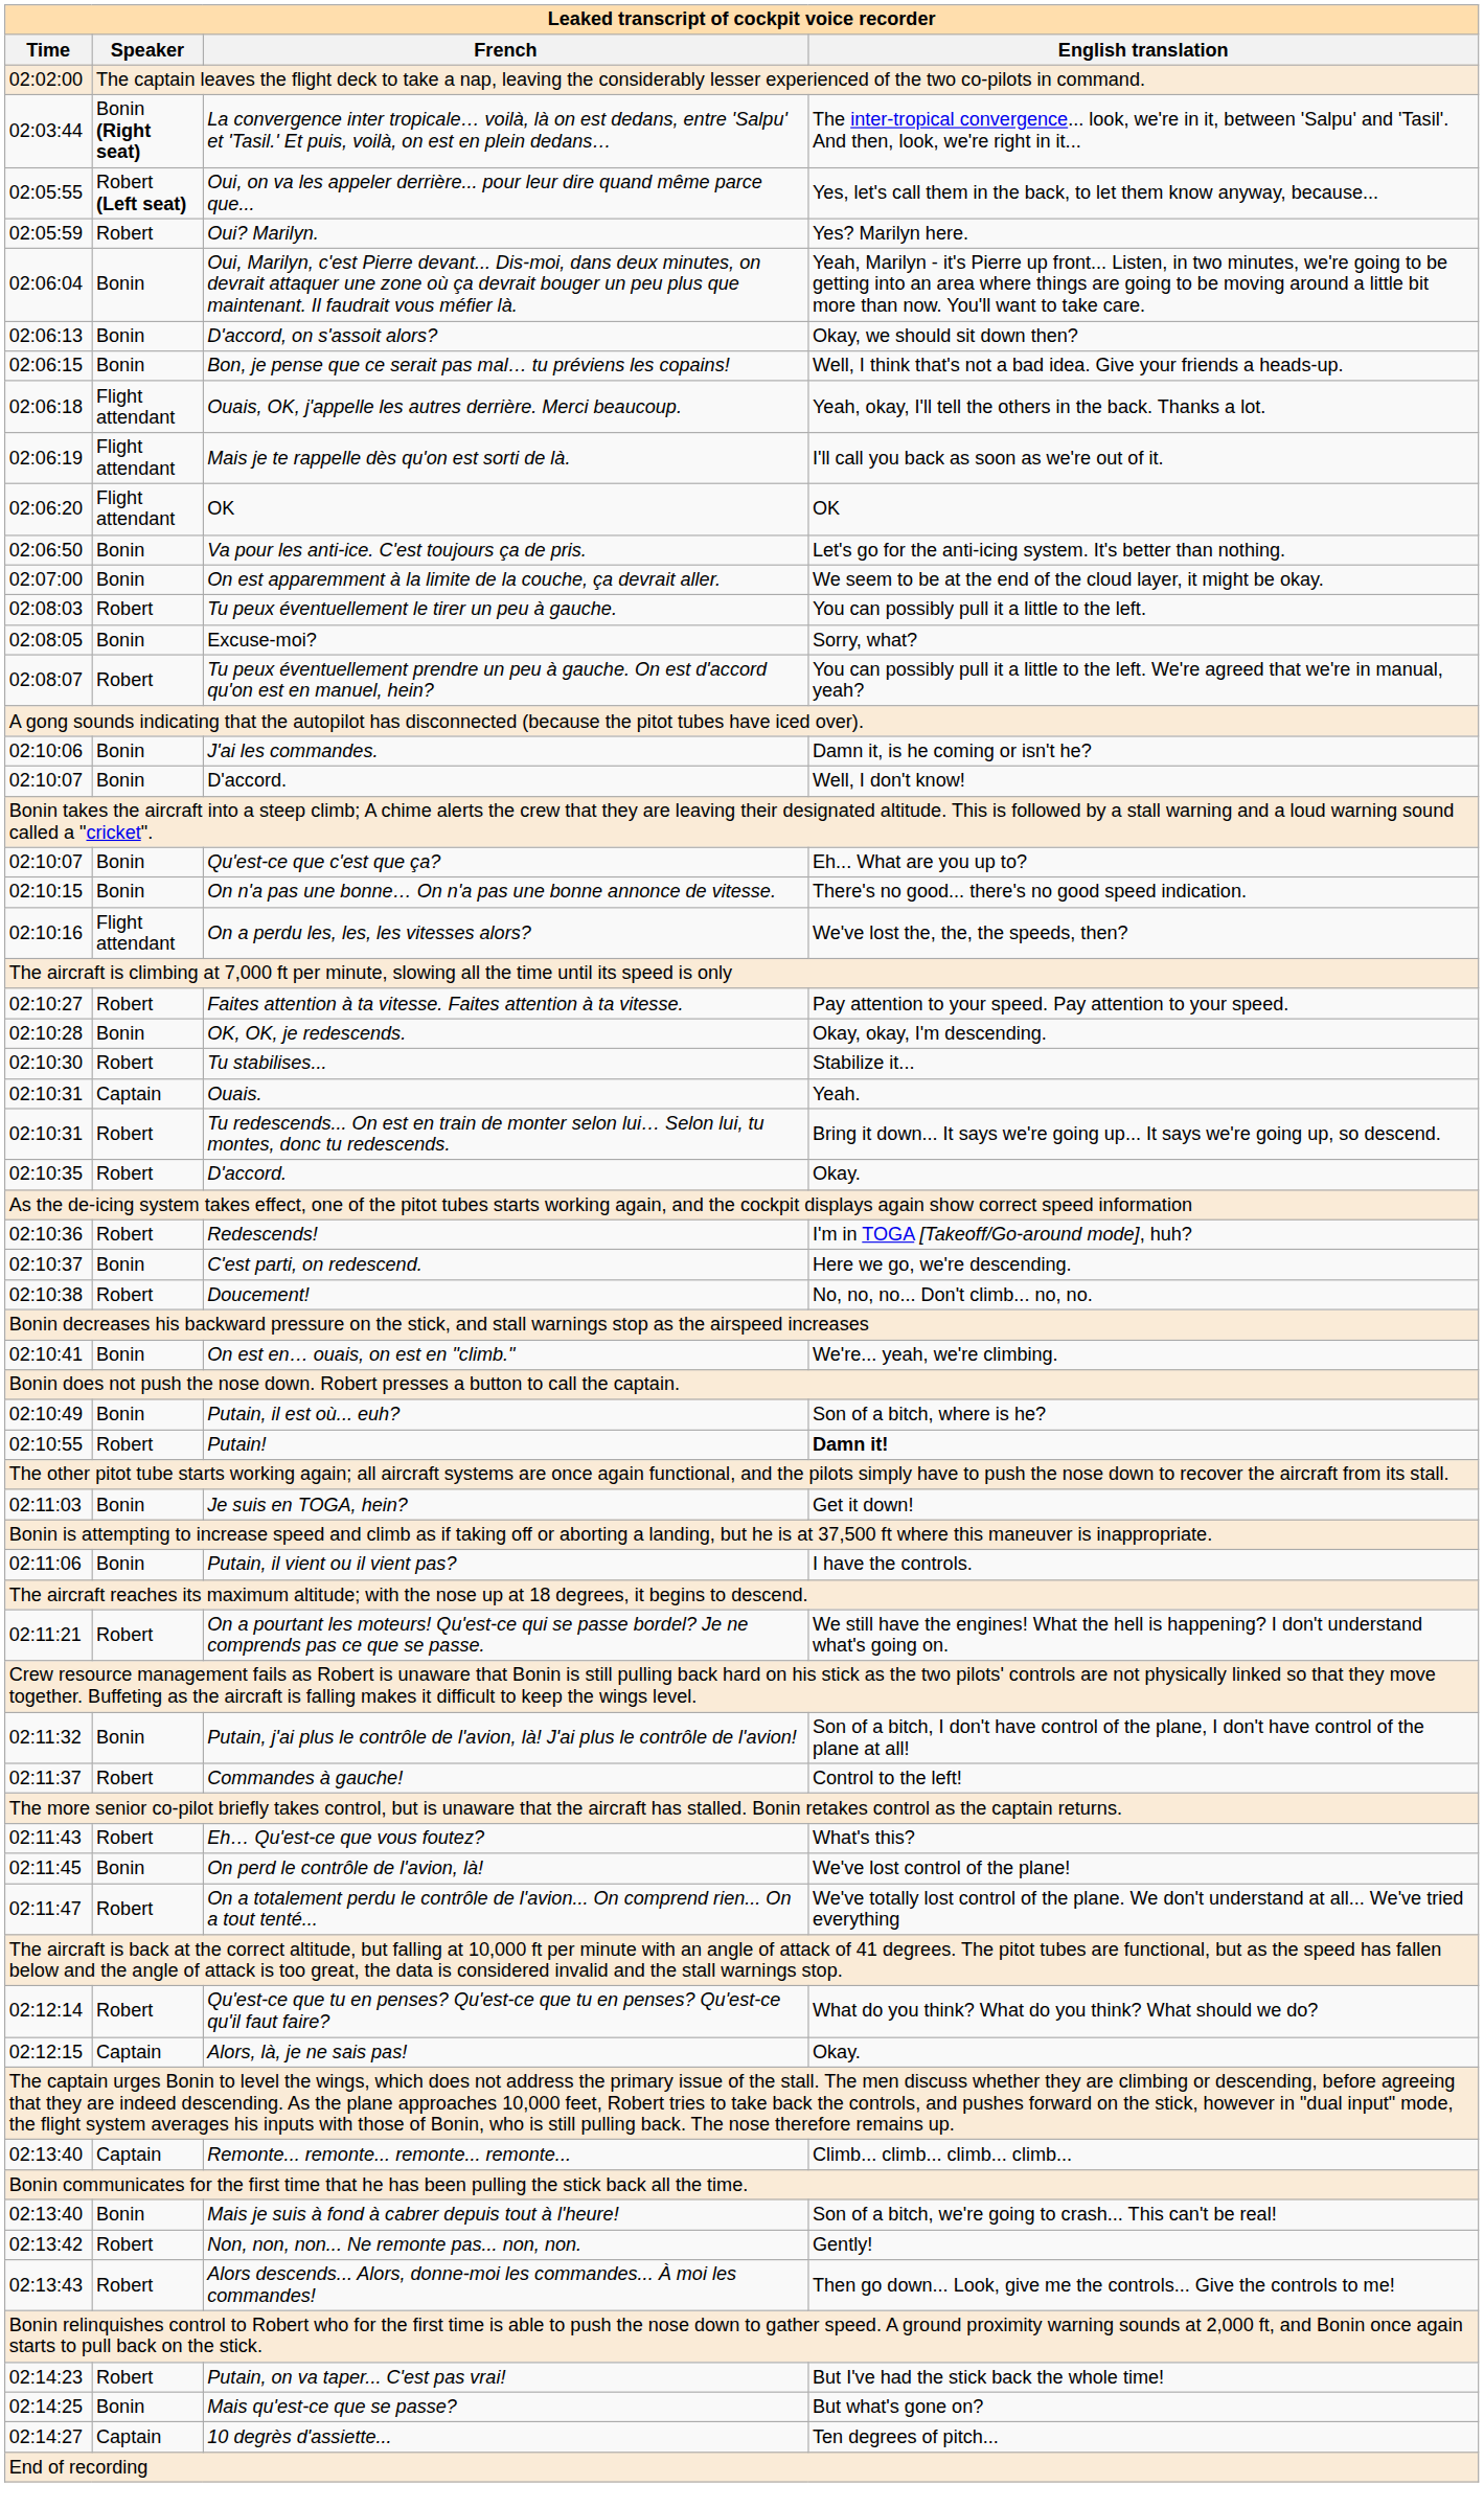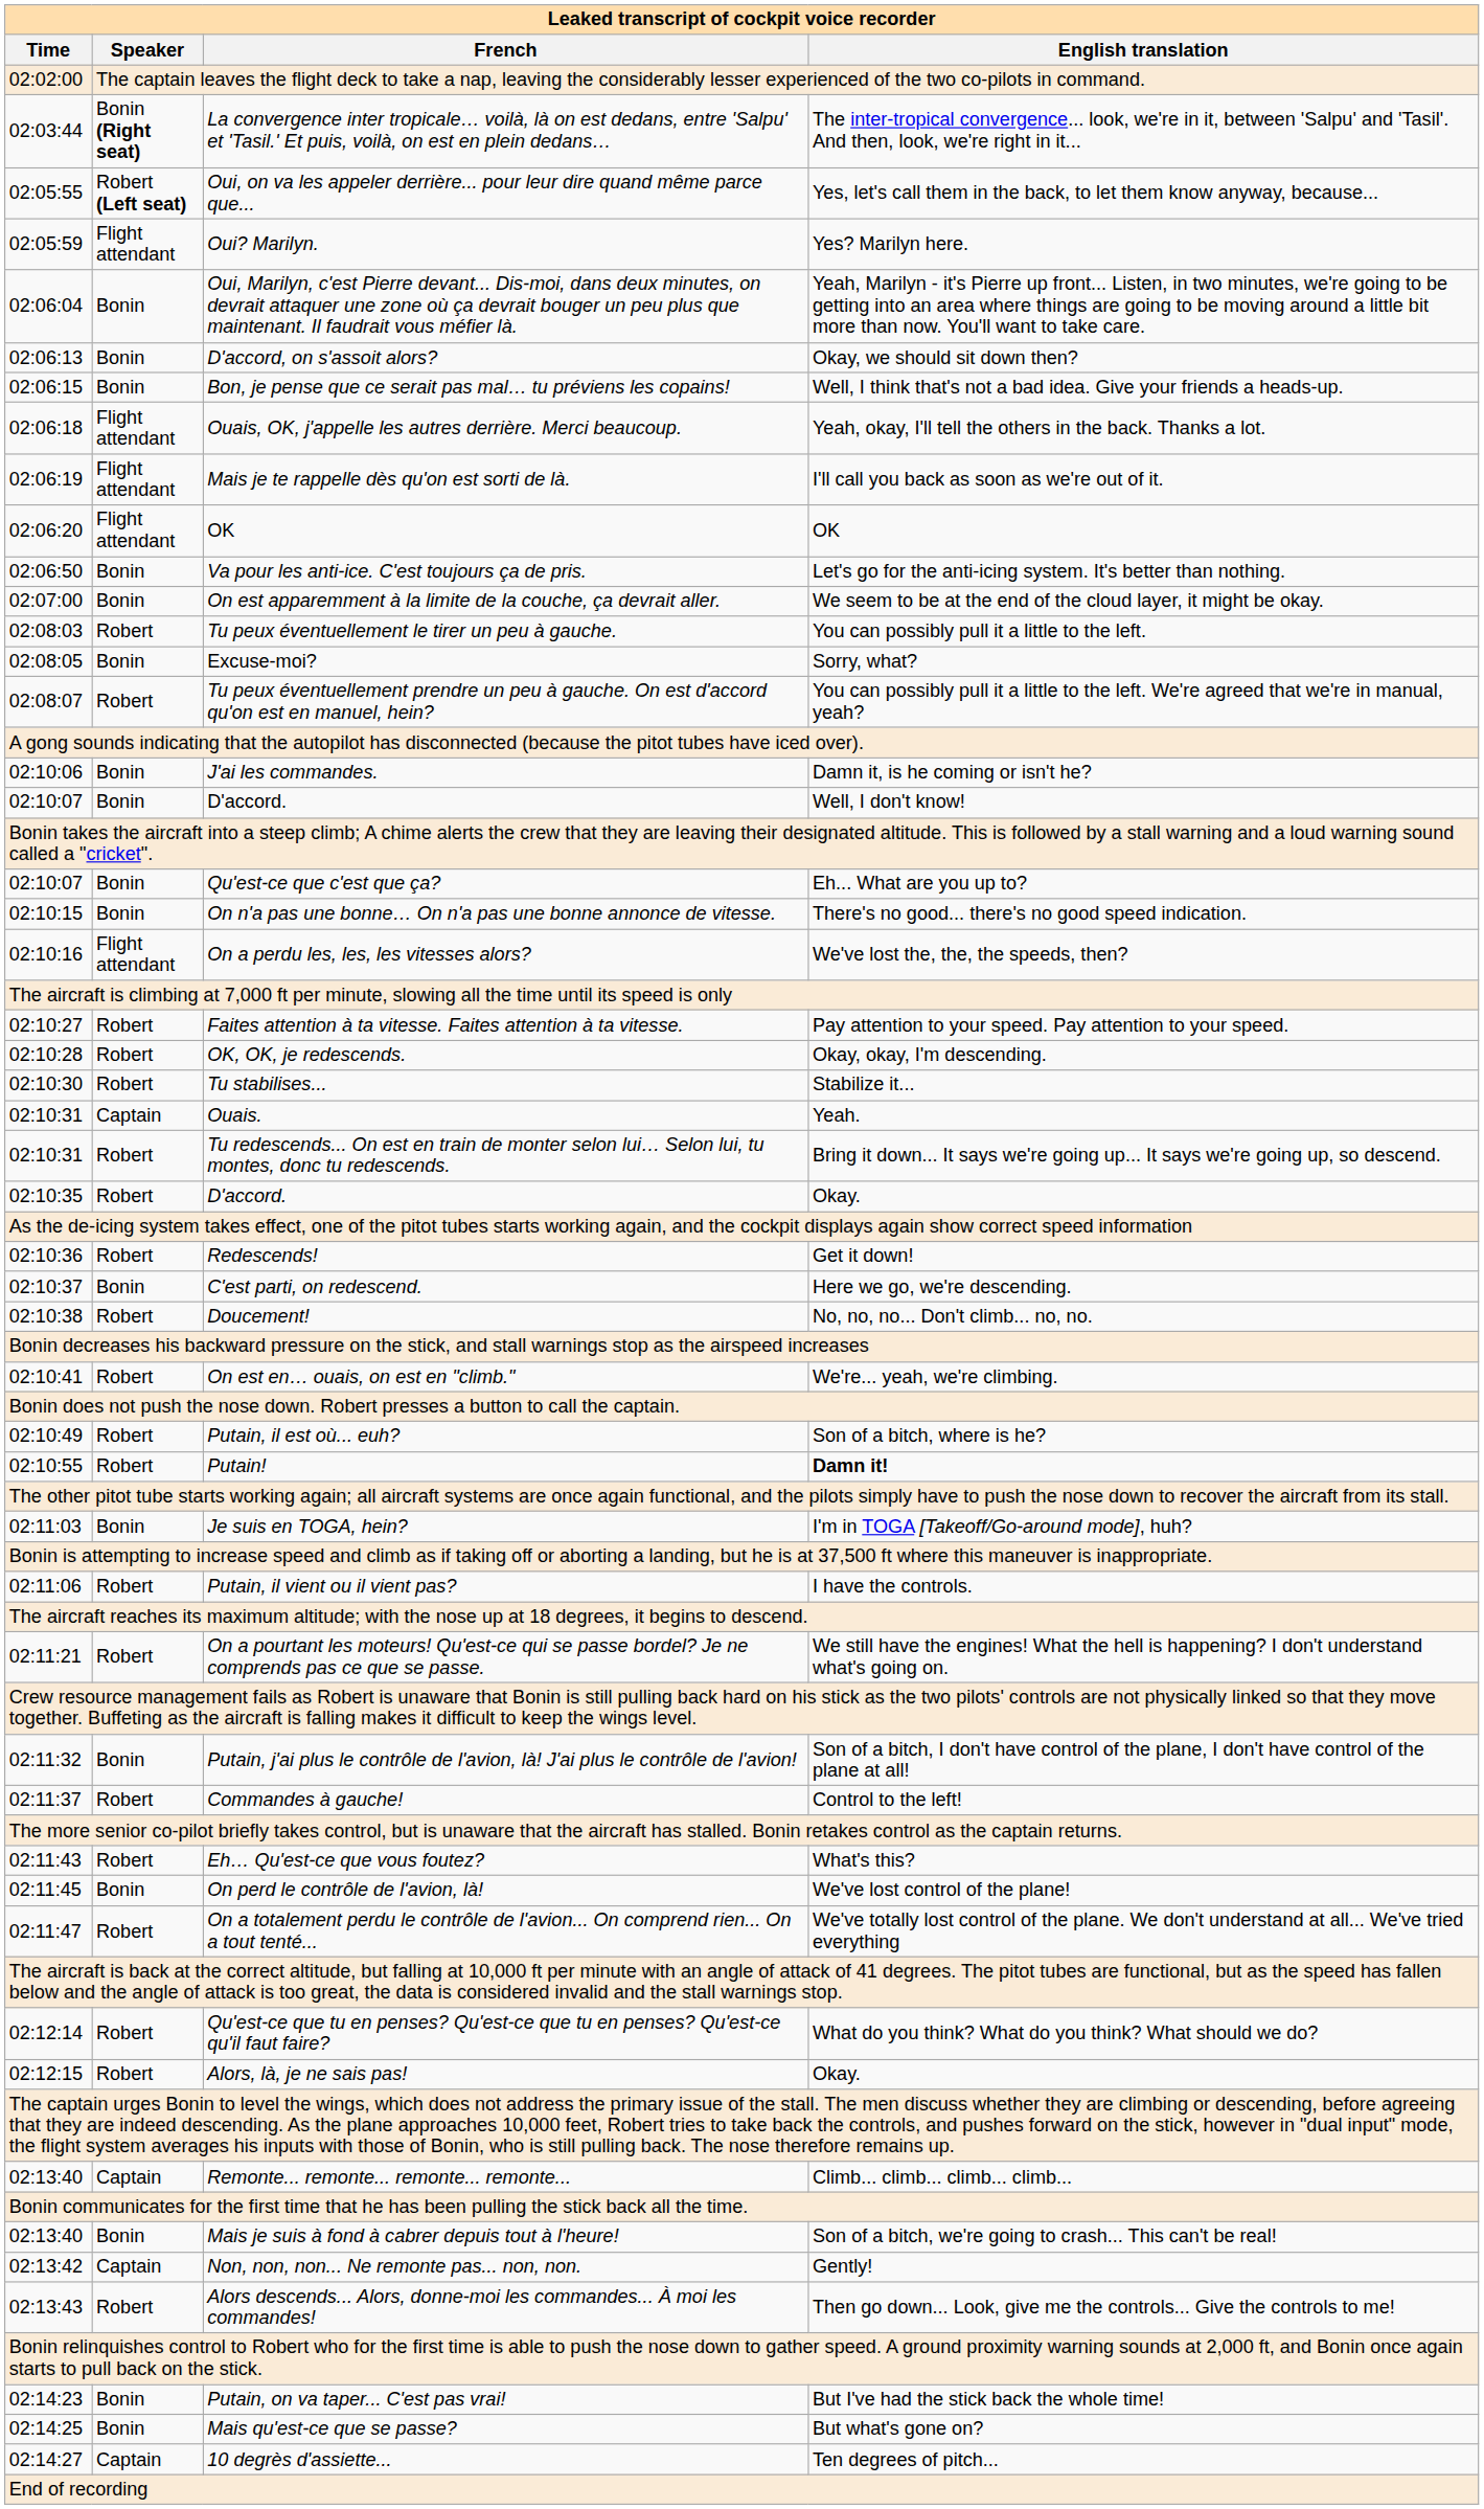 <table class="wikitable">
 <tr>
 <th style="background:#ffdead;" colspan="4">Leaked transcript of cockpit voice recorder</th>
 </tr>
 <tr>
 <th>Time</th>
 <th>Speaker</th>
 <th>French</th>
 <th>English translation</th>
 </tr>
 <tr>
 <td style="background:antiquewhite">02:02:00</td>
 <td colspan="3" style="background:antiquewhite">The captain leaves the flight deck to take a nap, leaving the considerably lesser experienced of the two co-pilots in command.</td>
 </tr>
 <tr>
 <td>02:03:44</td>
 <td>Bonin<br><strong>(Right seat)</strong></td>
 <td><em>La convergence inter tropicale… voilà, là on est dedans, entre 'Salpu' et 'Tasil.' Et puis, voilà, on est en plein dedans…</em></td>
 <td>The <a href='#'>inter-tropical convergence</a>... look, we're in it, between 'Salpu' and 'Tasil'. And then, look, we're right in it...</td>
 </tr>
 <tr>
 <td>02:05:55</td>
 <td>Robert<br><strong>(Left seat)</strong></td>
 <td><em>Oui, on va les appeler derrière... pour leur dire quand même parce que...</em></td>
 <td>Yes, let's call them in the back, to let them know anyway, because...</td>
 </tr>
 <tr>
 <td>02:05:59</td>
-<td>Robert</td>
+<td>Flight attendant</td>
 <td><em>Oui? Marilyn.</em></td>
 <td>Yes? Marilyn here.</td>
 </tr>
 <tr>
 <td>02:06:04</td>
 <td>Bonin</td>
 <td><em>Oui, Marilyn, c'est Pierre devant... Dis-moi, dans deux minutes, on devrait attaquer une zone où ça devrait bouger un peu plus que maintenant. Il faudrait vous méfier là.</em></td>
 <td>Yeah, Marilyn - it's Pierre up front... Listen, in two minutes, we're going to be getting into an area where things are going to be moving around a little bit more than now. You'll want to take care.</td>
 </tr>
 <tr>
 <td>02:06:13</td>
 <td>Bonin</td>
 <td><em>D'accord, on s'assoit alors?</em></td>
 <td>Okay, we should sit down then?</td>
 </tr>
 <tr>
 <td>02:06:15</td>
 <td>Bonin</td>
 <td><em>Bon, je pense que ce serait pas mal… tu préviens les copains!</em></td>
 <td>Well, I think that's not a bad idea. Give your friends a heads-up.</td>
 </tr>
 <tr>
 <td>02:06:18</td>
 <td>Flight attendant</td>
 <td><em>Ouais, OK, j'appelle les autres derrière. Merci beaucoup.</em></td>
 <td>Yeah, okay, I'll tell the others in the back. Thanks a lot.</td>
 </tr>
 <tr>
 <td>02:06:19</td>
 <td>Flight attendant</td>
 <td><em>Mais je te rappelle dès qu'on est sorti de là.</em></td>
 <td>I'll call you back as soon as we're out of it.</td>
 </tr>
 <tr>
 <td>02:06:20</td>
 <td>Flight attendant</td>
 <td>OK</td>
 <td>OK</td>
 </tr>
 <tr>
 <td>02:06:50</td>
 <td>Bonin</td>
 <td><em>Va pour les anti-ice. C'est toujours ça de pris.</em></td>
 <td>Let's go for the anti-icing system. It's better than nothing.</td>
 </tr>
 <tr>
 <td>02:07:00</td>
 <td>Bonin</td>
 <td><em>On est apparemment à la limite de la couche, ça devrait aller.</em></td>
 <td>We seem to be at the end of the cloud layer, it might be okay.</td>
 </tr>
 <tr>
 <td>02:08:03</td>
 <td>Robert</td>
 <td><em>Tu peux éventuellement le tirer un peu à gauche.</em></td>
 <td>You can possibly pull it a little to the left.</td>
 </tr>
 <tr>
 <td>02:08:05</td>
 <td>Bonin</td>
 <td>Excuse-moi?</td>
 <td>Sorry, what?</td>
 </tr>
 <tr>
 <td>02:08:07</td>
 <td>Robert</td>
 <td><em>Tu peux éventuellement prendre un peu à gauche. On est d'accord qu'on est en manuel, hein?</em></td>
 <td>You can possibly pull it a little to the left. We're agreed that we're in manual, yeah?</td>
 </tr>
 <tr>
 <td colspan="4" style="background:antiquewhite">A gong sounds indicating that the autopilot has disconnected (because the pitot tubes have iced over).</td>
 </tr>
 <tr>
 <td>02:10:06</td>
 <td>Bonin</td>
 <td><em>J'ai les commandes.</em></td>
 <td>Damn it, is he coming or isn't he?</td>
 </tr>
 <tr>
 <td>02:10:07</td>
 <td>Bonin</td>
 <td>D'accord.</td>
 <td>Well, I don't know!</td>
 </tr>
 <tr>
 <td colspan="4" style="background:antiquewhite">Bonin takes the aircraft into a steep climb; A chime alerts the crew that they are leaving their designated altitude.  This is followed by a stall warning and a loud warning sound called a "<a href='#'>cricket</a>".</td>
 </tr>
 <tr>
 <td>02:10:07</td>
 <td>Bonin</td>
 <td><em>Qu'est-ce que c'est que ça?</em></td>
 <td>Eh... What are you up to?</td>
 </tr>
 <tr>
 <td>02:10:15</td>
 <td>Bonin</td>
 <td><em>On n'a pas une bonne… On n'a pas une bonne annonce de vitesse.</em></td>
 <td>There's no good... there's no good speed indication.</td>
 </tr>
 <tr>
 <td>02:10:16</td>
 <td>Flight attendant</td>
 <td><em>On a perdu les, les, les vitesses alors?</em></td>
 <td>We've lost the, the, the speeds, then?</td>
 </tr>
 <tr>
 <td colspan="4" style="background:antiquewhite">The aircraft is climbing at 7,000 ft per minute, slowing all the time until its speed is only </td>
 </tr>
 <tr>
 <td>02:10:27</td>
 <td>Robert</td>
 <td><em>Faites attention à ta vitesse. Faites attention à ta vitesse.</em></td>
 <td>Pay attention to your speed. Pay attention to your speed.</td>
 </tr>
 <tr>
 <td>02:10:28</td>
-<td>Bonin</td>
+<td>Robert</td>
 <td><em>OK, OK, je redescends.</em></td>
 <td>Okay, okay, I'm descending.</td>
 </tr>
 <tr>
 <td>02:10:30</td>
 <td>Robert</td>
 <td><em>Tu stabilises... </em></td>
 <td>Stabilize it...</td>
 </tr>
 <tr>
 <td>02:10:31</td>
 <td>Captain</td>
 <td><em>Ouais.</em></td>
 <td>Yeah.</td>
 </tr>
 <tr>
 <td>02:10:31</td>
 <td>Robert</td>
 <td><em>Tu redescends... On est en train de monter selon lui… Selon lui, tu montes, donc tu redescends.</em></td>
 <td>Bring it down... It says we're going up... It says we're going up, so descend.</td>
 </tr>
 <tr>
 <td>02:10:35</td>
 <td>Robert</td>
 <td><em>D'accord.</em></td>
 <td>Okay.</td>
 </tr>
 <tr>
 <td colspan="4" style="background:antiquewhite">As the de-icing system takes effect, one of the pitot tubes starts working again, and the cockpit displays again show correct speed information</td>
 </tr>
 <tr>
 <td>02:10:36</td>
 <td>Robert</td>
 <td><em>Redescends!</em></td>
-<td>I'm in <a href='#'>TOGA</a> <em>[Takeoff/Go-around mode]</em>, huh?</td>
+<td>Get it down!</td>
 </tr>
 <tr>
 <td>02:10:37</td>
 <td>Bonin</td>
 <td><em>C'est parti, on redescend.</em></td>
 <td>Here we go, we're descending.</td>
 </tr>
 <tr>
 <td>02:10:38</td>
 <td>Robert</td>
 <td><em>Doucement!</em></td>
 <td>No, no, no... Don't climb... no, no.</td>
 </tr>
 <tr>
 <td colspan="4" style="background:antiquewhite">Bonin decreases his backward pressure on the stick, and stall warnings stop as the airspeed increases</td>
 </tr>
 <tr>
 <td>02:10:41</td>
-<td>Bonin</td>
+<td>Robert</td>
 <td><em>On est en… ouais, on est en "climb."</em></td>
 <td>We're... yeah, we're climbing.</td>
 </tr>
 <tr>
 <td colspan="4" style="background:antiquewhite">Bonin does not push the nose down.  Robert presses a button to call the captain.</td>
 </tr>
 <tr>
 <td>02:10:49</td>
-<td>Bonin</td>
+<td>Robert</td>
 <td><em>Putain, il est où... euh?</em></td>
 <td>Son of a bitch, where is he?</td>
 </tr>
 <tr>
 <td>02:10:55</td>
 <td>Robert</td>
 <td><em>Putain!</em></td>
 <td><strong>Damn it!</strong></td>
 </tr>
 <tr>
 <td colspan="4" style="background:antiquewhite">The other pitot tube starts working again; all aircraft systems are once again functional, and the pilots simply have to push the nose down to recover the aircraft from its stall.</td>
 </tr>
 <tr>
 <td>02:11:03</td>
 <td>Bonin</td>
 <td><em>Je suis en TOGA, hein?</em></td>
-<td>Get it down!</td>
+<td>I'm in <a href='#'>TOGA</a> <em>[Takeoff/Go-around mode]</em>, huh?</td>
 </tr>
 <tr>
 <td colspan="4" style="background:antiquewhite">Bonin is attempting to increase speed and climb as if taking off or aborting a landing, but he is at 37,500 ft where this maneuver is inappropriate.</td>
 </tr>
 <tr>
 <td>02:11:06</td>
-<td>Bonin</td>
+<td>Robert</td>
 <td><em>Putain, il vient ou il vient pas?</em></td>
 <td>I have the controls.</td>
 </tr>
 <tr>
 <td colspan="4" style="background:antiquewhite">The aircraft reaches its maximum altitude; with the nose up at 18 degrees, it begins to descend.</td>
 </tr>
 <tr>
 <td>02:11:21</td>
 <td>Robert</td>
 <td><em>On a pourtant les moteurs! Qu'est-ce qui se passe bordel? Je ne comprends pas ce que se passe.</em></td>
 <td>We still have the engines! What the hell is happening? I don't understand what's going on.</td>
 </tr>
 <tr>
 <td colspan="4" style="background:antiquewhite">Crew resource management fails as Robert is unaware that Bonin is still pulling back hard on his stick as the two pilots' controls are not physically linked so that they move together.  Buffeting as the aircraft is falling makes it difficult to keep the wings level.</td>
 </tr>
 <tr>
 <td>02:11:32</td>
 <td>Bonin</td>
 <td><em>Putain, j'ai plus le contrôle de l'avion, là! J'ai plus le contrôle de l'avion!</em></td>
 <td>Son of a bitch, I don't have control of the plane, I don't have control of the plane at all!</td>
 </tr>
 <tr>
 <td>02:11:37</td>
 <td>Robert</td>
 <td><em>Commandes à gauche!</em></td>
 <td>Control to the left!</td>
 </tr>
 <tr>
 <td colspan="4" style="background:antiquewhite">The more senior co-pilot briefly takes control, but is unaware that the aircraft has stalled.  Bonin retakes control as the captain returns.</td>
 </tr>
 <tr>
 <td>02:11:43</td>
 <td>Robert</td>
 <td><em>Eh… Qu'est-ce que vous foutez?</em></td>
 <td>What's this?</td>
 </tr>
 <tr>
 <td>02:11:45</td>
 <td>Bonin</td>
 <td><em>On perd le contrôle de l'avion, là!</em></td>
 <td>We've lost control of the plane!</td>
 </tr>
 <tr>
 <td>02:11:47</td>
 <td>Robert</td>
 <td><em>On a totalement perdu le contrôle de l'avion... On comprend rien... On a tout tenté...</em></td>
 <td>We've totally lost control of the plane. We don't understand at all... We've tried everything</td>
 </tr>
 <tr>
 <td colspan="4" style="background:antiquewhite">The aircraft is back at the correct altitude, but falling at 10,000 ft per minute with an angle of attack of 41 degrees.  The pitot tubes are functional, but as the speed has fallen below  and the angle of attack is too great, the data is considered invalid and the stall warnings stop.</td>
 </tr>
 <tr>
 <td>02:12:14</td>
 <td>Robert</td>
 <td><em>Qu'est-ce que tu en penses? Qu'est-ce que tu en penses? Qu'est-ce qu'il faut faire?</em></td>
 <td>What do you think? What do you think? What should we do?</td>
 </tr>
 <tr>
 <td>02:12:15</td>
-<td>Captain</td>
+<td>Robert</td>
 <td><em>Alors, là, je ne sais pas!</em></td>
 <td>Okay.</td>
 </tr>
 <tr>
 <td colspan="4" style="background:antiquewhite">The captain urges Bonin to level the wings, which does not address the primary issue of the stall. The men discuss whether they are climbing or descending, before agreeing that they are indeed descending. As the plane approaches 10,000 feet, Robert tries to take back the controls, and pushes forward on the stick, however in "dual input" mode, the flight system averages his inputs with those of Bonin, who is still pulling back. The nose therefore remains up.</td>
 </tr>
 <tr>
 <td>02:13:40</td>
 <td>Captain</td>
 <td><em>Remonte... remonte... remonte... remonte...</em></td>
 <td>Climb... climb... climb... climb...</td>
 </tr>
 <tr>
 <td colspan="4" style="background:antiquewhite">Bonin communicates for the first time that he has been pulling the stick back all the time.</td>
 </tr>
 <tr>
 <td>02:13:40</td>
 <td>Bonin</td>
 <td><em>Mais je suis à fond à cabrer depuis tout à l'heure!</em></td>
 <td>Son of a bitch, we're going to crash... This can't be real!</td>
 </tr>
 <tr>
 <td>02:13:42</td>
-<td>Robert</td>
+<td>Captain</td>
 <td><em>Non, non, non... Ne remonte pas... non, non.</em></td>
 <td>Gently!</td>
 </tr>
 <tr>
 <td>02:13:43</td>
 <td>Robert</td>
 <td><em>Alors descends... Alors, donne-moi les commandes... À moi les commandes!</em></td>
 <td>Then go down... Look, give me the controls... Give the controls to me!</td>
 </tr>
 <tr>
 <td colspan="4" style="background:antiquewhite">Bonin relinquishes control to Robert who for the first time is able to push the nose down to gather speed.  A ground proximity warning sounds at 2,000 ft, and Bonin once again starts to pull back on the stick.</td>
 </tr>
 <tr>
 <td>02:14:23</td>
-<td>Robert</td>
+<td>Bonin</td>
 <td><em>Putain, on va taper... C'est pas vrai!</em></td>
 <td>But I've had the stick back the whole time!</td>
 </tr>
 <tr>
 <td>02:14:25</td>
 <td>Bonin</td>
 <td><em>Mais qu'est-ce que se passe?</em></td>
 <td>But what's gone on?</td>
 </tr>
 <tr>
 <td>02:14:27</td>
 <td>Captain</td>
 <td><em>10 degrès d'assiette...</em></td>
 <td>Ten degrees of pitch...</td>
 </tr>
 <tr>
 <td colspan="4" style="background:antiquewhite">End of recording</td>
 </tr>
 </table>
